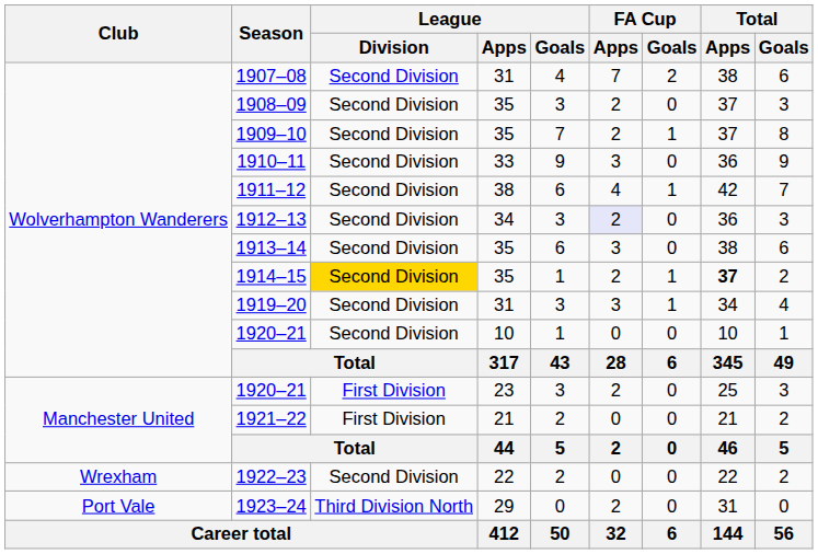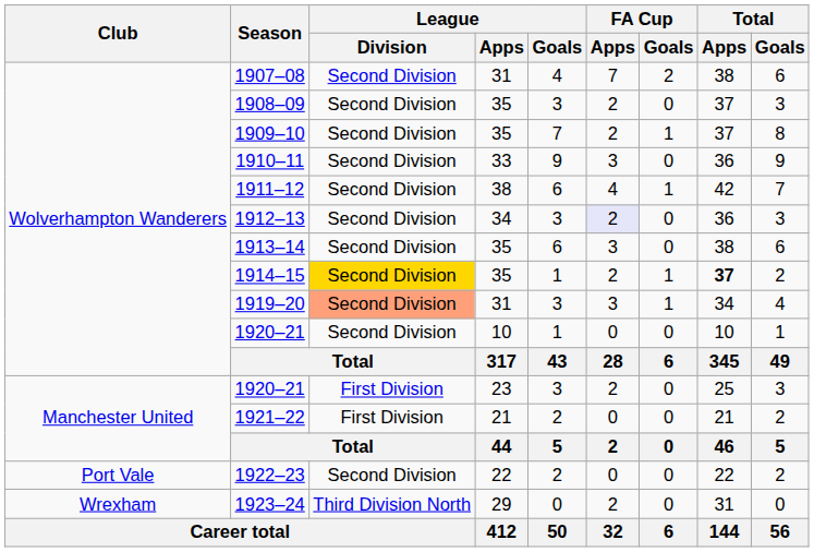 <table class="wikitable" style="text-align: center;">
 <tr>
 <th rowspan="2">Club</th>
 <th rowspan="2">Season</th>
 <th colspan="3">League</th>
 <th colspan="2">FA Cup</th>
 <th colspan="2">Total</th>
 </tr>
 <tr>
 <th>Division</th>
 <th>Apps</th>
 <th>Goals</th>
 <th>Apps</th>
 <th>Goals</th>
 <th>Apps</th>
 <th>Goals</th>
 </tr>
 <tr>
 <td rowspan="11"><a href='#'>Wolverhampton Wanderers</a></td>
 <td><a href='#'>1907–08</a></td>
 <td><a href='#'>Second Division</a></td>
 <td>31</td>
 <td>4</td>
 <td>7</td>
 <td>2</td>
 <td>38</td>
 <td>6</td>
 </tr>
 <tr>
 <td><a href='#'>1908–09</a></td>
 <td>Second Division</td>
 <td>35</td>
 <td>3</td>
 <td>2</td>
 <td>0</td>
 <td>37</td>
 <td>3</td>
 </tr>
 <tr>
 <td><a href='#'>1909–10</a></td>
 <td>Second Division</td>
 <td>35</td>
 <td>7</td>
 <td>2</td>
 <td>1</td>
 <td>37</td>
 <td>8</td>
 </tr>
 <tr>
 <td><a href='#'>1910–11</a></td>
 <td>Second Division</td>
 <td>33</td>
 <td>9</td>
 <td>3</td>
 <td>0</td>
 <td>36</td>
 <td>9</td>
 </tr>
 <tr>
 <td><a href='#'>1911–12</a></td>
 <td>Second Division</td>
 <td>38</td>
 <td>6</td>
 <td>4</td>
 <td>1</td>
 <td>42</td>
 <td>7</td>
 </tr>
 <tr>
 <td><a href='#'>1912–13</a></td>
 <td>Second Division</td>
 <td>34</td>
 <td>3</td>
 <td style="background: lavender;">2</td>
 <td>0</td>
 <td>36</td>
 <td>3</td>
 </tr>
 <tr>
 <td><a href='#'>1913–14</a></td>
 <td>Second Division</td>
 <td>35</td>
 <td>6</td>
 <td>3</td>
 <td>0</td>
 <td>38</td>
 <td>6</td>
 </tr>
 <tr>
 <td><a href='#'>1914–15</a></td>
 <td style="background: gold;">Second Division</td>
 <td>35</td>
 <td>1</td>
 <td>2</td>
 <td>1</td>
 <td><strong>37</strong></td>
 <td>2</td>
 </tr>
 <tr>
 <td><a href='#'>1919–20</a></td>
-<td>Second Division</td>
+<td style="background: lightsalmon;">Second Division</td>
 <td>31</td>
 <td>3</td>
 <td>3</td>
 <td>1</td>
 <td>34</td>
 <td>4</td>
 </tr>
 <tr>
 <td><a href='#'>1920–21</a></td>
 <td>Second Division</td>
 <td>10</td>
 <td>1</td>
 <td>0</td>
 <td>0</td>
 <td>10</td>
 <td>1</td>
 </tr>
 <tr>
 <th colspan="2">Total</th>
 <th>317</th>
 <th>43</th>
 <th>28</th>
 <th>6</th>
 <th>345</th>
 <th>49</th>
 </tr>
 <tr>
 <td rowspan="3"><a href='#'>Manchester United</a></td>
 <td><a href='#'>1920–21</a></td>
 <td><a href='#'>First Division</a></td>
 <td>23</td>
 <td>3</td>
 <td>2</td>
 <td>0</td>
 <td>25</td>
 <td>3</td>
 </tr>
 <tr>
 <td><a href='#'>1921–22</a></td>
 <td>First Division</td>
 <td>21</td>
 <td>2</td>
 <td>0</td>
 <td>0</td>
 <td>21</td>
 <td>2</td>
 </tr>
 <tr>
 <th colspan="2">Total</th>
 <th>44</th>
 <th>5</th>
 <th>2</th>
 <th>0</th>
 <th>46</th>
 <th>5</th>
 </tr>
 <tr>
-<td><a href='#'>Wrexham</a></td>
+<td><a href='#'>Port Vale</a></td>
 <td><a href='#'>1922–23</a></td>
 <td>Second Division</td>
 <td>22</td>
 <td>2</td>
 <td>0</td>
 <td>0</td>
 <td>22</td>
 <td>2</td>
 </tr>
 <tr>
-<td><a href='#'>Port Vale</a></td>
+<td><a href='#'>Wrexham</a></td>
 <td><a href='#'>1923–24</a></td>
 <td><a href='#'>Third Division North</a></td>
 <td>29</td>
 <td>0</td>
 <td>2</td>
 <td>0</td>
 <td>31</td>
 <td>0</td>
 </tr>
 <tr>
 <th colspan="3">Career total</th>
 <th>412</th>
 <th>50</th>
 <th>32</th>
 <th>6</th>
 <th>144</th>
 <th>56</th>
 </tr>
 </table>
